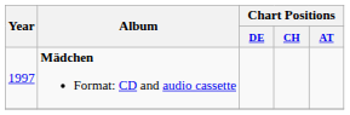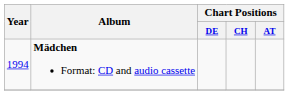 <table class="wikitable">
 <tr>
 <th rowspan="2">Year</th>
 <th rowspan="2">Album</th>
 <th colspan="3">Chart Positions</th>
 </tr>
 <tr>
 <th width="35"><small><a href='#'>DE</a></small></th>
 <th width="35"><small><a href='#'>CH</a></small></th>
 <th width="35"><small><a href='#'>AT</a></small></th>
 </tr>
 <tr>
-<td><a href='#'>1997</a></td>
+<td><a href='#'>1994</a></td>
 <td><strong>Mädchen</strong><br><ul><li>Format: <a href='#'>CD</a> and <a href='#'>audio cassette</a></li></ul></td>
 <td></td>
 <td></td>
 <td></td>
 </tr>
 <tr>
 </tr>
 </table>
